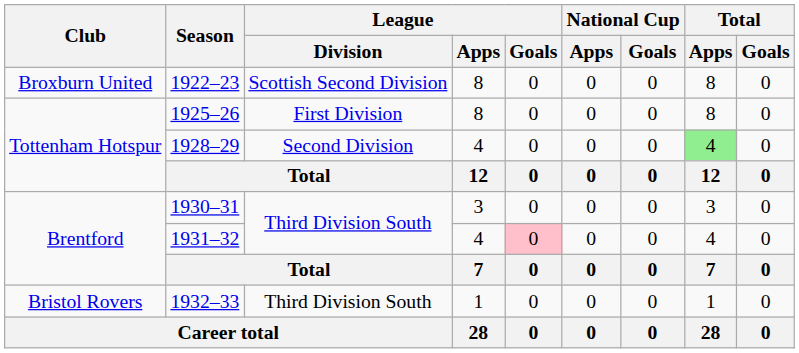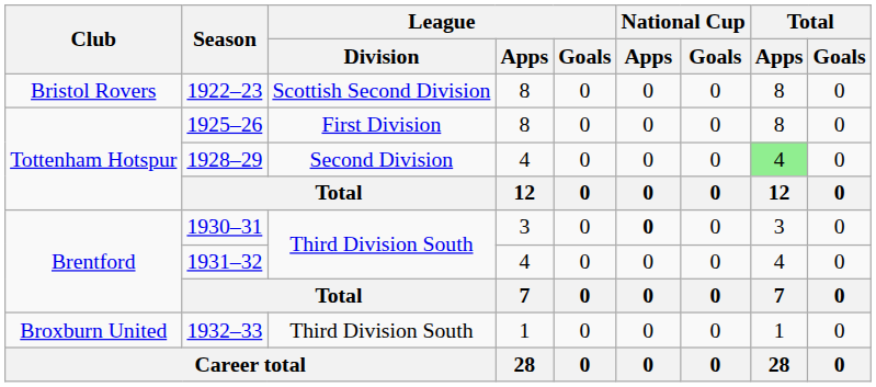 <table class="wikitable" style="text-align: center">
 <tr>
 <th rowspan="2">Club</th>
 <th rowspan="2">Season</th>
 <th colspan="3">League</th>
 <th colspan="2">National Cup</th>
 <th colspan="2">Total</th>
 </tr>
 <tr>
 <th>Division</th>
 <th>Apps</th>
 <th>Goals</th>
 <th>Apps</th>
 <th>Goals</th>
 <th>Apps</th>
 <th>Goals</th>
 </tr>
 <tr>
-<td><a href='#'>Broxburn United</a></td>
+<td><a href='#'>Bristol Rovers</a></td>
 <td><a href='#'>1922–23</a></td>
 <td><a href='#'>Scottish Second Division</a></td>
 <td>8</td>
 <td>0</td>
 <td>0</td>
 <td>0</td>
 <td>8</td>
 <td>0</td>
 </tr>
 <tr>
 <td rowspan="3"><a href='#'>Tottenham Hotspur</a></td>
 <td><a href='#'>1925–26</a></td>
 <td><a href='#'>First Division</a></td>
 <td>8</td>
 <td>0</td>
 <td>0</td>
 <td>0</td>
 <td>8</td>
 <td>0</td>
 </tr>
 <tr>
 <td><a href='#'>1928–29</a></td>
 <td><a href='#'>Second Division</a></td>
 <td>4</td>
 <td>0</td>
 <td>0</td>
 <td>0</td>
 <td style="background: lightgreen;">4</td>
 <td>0</td>
 </tr>
 <tr>
 <th colspan="2">Total</th>
 <th>12</th>
 <th>0</th>
 <th>0</th>
 <th>0</th>
 <th>12</th>
 <th>0</th>
 </tr>
 <tr>
 <td rowspan="3"><a href='#'>Brentford</a></td>
 <td><a href='#'>1930–31</a></td>
 <td rowspan="2"><a href='#'>Third Division South</a></td>
 <td>3</td>
 <td>0</td>
-<td>0</td>
+<td><strong>0</strong></td>
 <td>0</td>
 <td>3</td>
 <td>0</td>
 </tr>
 <tr>
 <td><a href='#'>1931–32</a></td>
 <td>4</td>
-<td style="background: pink;">0</td>
+<td>0</td>
 <td>0</td>
 <td>0</td>
 <td>4</td>
 <td>0</td>
 </tr>
 <tr>
 <th colspan="2">Total</th>
 <th>7</th>
 <th>0</th>
 <th>0</th>
 <th>0</th>
 <th>7</th>
 <th>0</th>
 </tr>
 <tr>
-<td><a href='#'>Bristol Rovers</a></td>
+<td><a href='#'>Broxburn United</a></td>
 <td><a href='#'>1932–33</a></td>
 <td>Third Division South</td>
 <td>1</td>
 <td>0</td>
 <td>0</td>
 <td>0</td>
 <td>1</td>
 <td>0</td>
 </tr>
 <tr>
 <th colspan="3">Career total</th>
 <th>28</th>
 <th>0</th>
 <th>0</th>
 <th>0</th>
 <th>28</th>
 <th>0</th>
 </tr>
 </table>
